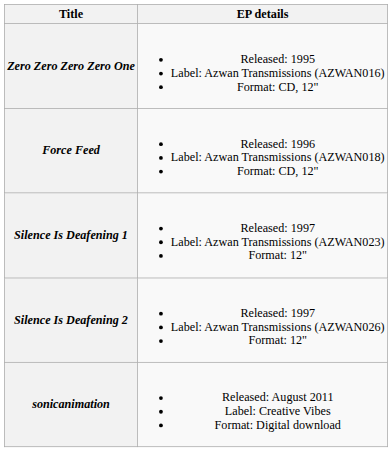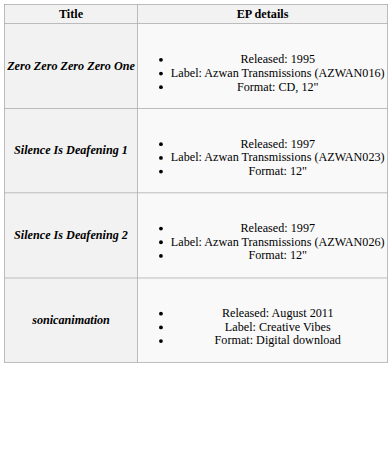 <table class="wikitable plainrowheaders" style="text-align:center;">
 <tr>
 <th scope="col">Title</th>
 <th scope="col">EP details</th>
 </tr>
 <tr>
 <th scope="row"><em>Zero Zero Zero Zero One</em></th>
 <td><br><ul><li>Released: 1995</li><li>Label: Azwan Transmissions (AZWAN016)</li><li>Format: CD, 12"</li></ul></td>
-</tr>
-<tr>
-<th scope="row"><em>Force Feed</em></th>
-<td><br><ul><li>Released: 1996</li><li>Label: Azwan Transmissions (AZWAN018)</li><li>Format: CD, 12"</li></ul></td>
 </tr>
 <tr>
 <th scope="row"><em>Silence Is Deafening 1</em></th>
 <td><br><ul><li>Released: 1997</li><li>Label: Azwan Transmissions (AZWAN023)</li><li>Format: 12"</li></ul></td>
 </tr>
 <tr>
 <th scope="row"><em>Silence Is Deafening 2</em></th>
 <td><br><ul><li>Released: 1997</li><li>Label: Azwan Transmissions (AZWAN026)</li><li>Format: 12"</li></ul></td>
 </tr>
 <tr>
 <th scope="row"><em>sonicanimation</em></th>
 <td><br><ul><li>Released: August 2011</li><li>Label: Creative Vibes</li><li>Format: Digital download</li></ul></td>
 </tr>
 </table>
